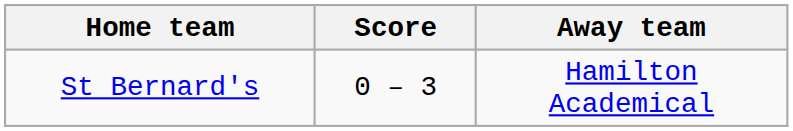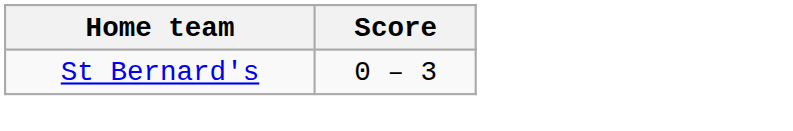 <table class="wikitable" style="text-align: center">
 <tr>
 <th width=140>Home team</th>
 <th width=70>Score</th>
-<th width=140>Away team</th>
 </tr>
 <tr>
 <td><a href='#'>St Bernard's</a></td>
 <td>0 – 3</td>
-<td><a href='#'>Hamilton Academical</a></td>
 </tr>
 </table>
